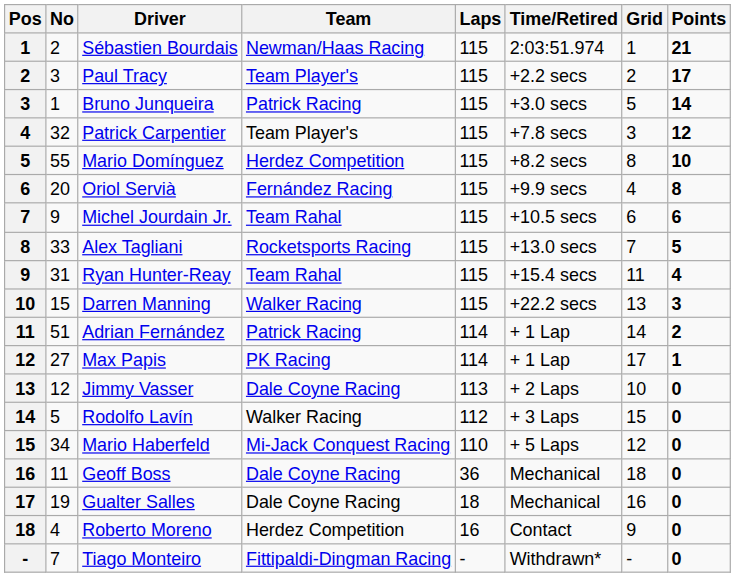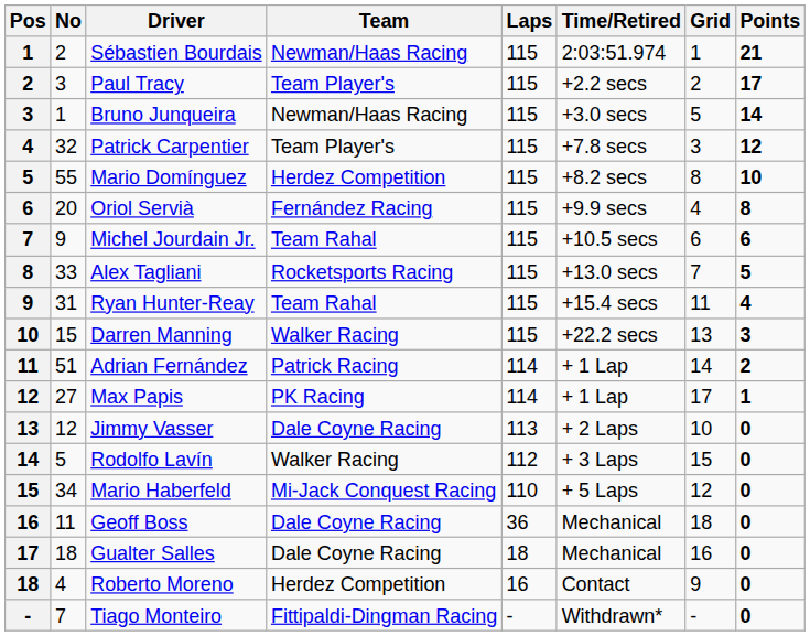 <table class="wikitable" style="font-size:95%;">
 <tr>
 <th>Pos</th>
 <th>No</th>
 <th>Driver</th>
 <th>Team</th>
 <th>Laps</th>
 <th>Time/Retired</th>
 <th>Grid</th>
 <th>Points</th>
 </tr>
 <tr>
 <th>1</th>
 <td>2</td>
 <td> <a href='#'>Sébastien Bourdais</a></td>
 <td><a href='#'>Newman/Haas Racing</a></td>
 <td>115</td>
 <td>2:03:51.974</td>
 <td>1</td>
 <td><strong>21</strong></td>
 </tr>
 <tr>
 <th>2</th>
 <td>3</td>
 <td> <a href='#'>Paul Tracy</a></td>
 <td><a href='#'>Team Player's</a></td>
 <td>115</td>
 <td>+2.2 secs</td>
 <td>2</td>
 <td><strong>17</strong></td>
 </tr>
 <tr>
 <th>3</th>
 <td>1</td>
 <td> <a href='#'>Bruno Junqueira</a></td>
-<td><a href='#'>Patrick Racing</a></td>
+<td>Newman/Haas Racing</td>
 <td>115</td>
 <td>+3.0 secs</td>
 <td>5</td>
 <td><strong>14</strong></td>
 </tr>
 <tr>
 <th>4</th>
 <td>32</td>
 <td> <a href='#'>Patrick Carpentier</a></td>
 <td>Team Player's</td>
 <td>115</td>
 <td>+7.8 secs</td>
 <td>3</td>
 <td><strong>12</strong></td>
 </tr>
 <tr>
 <th>5</th>
 <td>55</td>
 <td> <a href='#'>Mario Domínguez</a></td>
 <td><a href='#'>Herdez Competition</a></td>
 <td>115</td>
 <td>+8.2 secs</td>
 <td>8</td>
 <td><strong>10</strong></td>
 </tr>
 <tr>
 <th>6</th>
 <td>20</td>
 <td> <a href='#'>Oriol Servià</a></td>
 <td><a href='#'>Fernández Racing</a></td>
 <td>115</td>
 <td>+9.9 secs</td>
 <td>4</td>
 <td><strong>8</strong></td>
 </tr>
 <tr>
 <th>7</th>
 <td>9</td>
 <td> <a href='#'>Michel Jourdain Jr.</a></td>
 <td><a href='#'>Team Rahal</a></td>
 <td>115</td>
 <td>+10.5 secs</td>
 <td>6</td>
 <td><strong>6</strong></td>
 </tr>
 <tr>
 <th>8</th>
 <td>33</td>
 <td> <a href='#'>Alex Tagliani</a></td>
 <td><a href='#'>Rocketsports Racing</a></td>
 <td>115</td>
 <td>+13.0 secs</td>
 <td>7</td>
 <td><strong>5</strong></td>
 </tr>
 <tr>
 <th>9</th>
 <td>31</td>
 <td> <a href='#'>Ryan Hunter-Reay</a></td>
 <td><a href='#'>Team Rahal</a></td>
 <td>115</td>
 <td>+15.4 secs</td>
 <td>11</td>
 <td><strong>4</strong></td>
 </tr>
 <tr>
 <th>10</th>
 <td>15</td>
 <td> <a href='#'>Darren Manning</a></td>
 <td><a href='#'>Walker Racing</a></td>
 <td>115</td>
 <td>+22.2 secs</td>
 <td>13</td>
 <td><strong>3</strong></td>
 </tr>
 <tr>
 <th>11</th>
 <td>51</td>
 <td> <a href='#'>Adrian Fernández</a></td>
 <td><a href='#'>Patrick Racing</a></td>
 <td>114</td>
 <td>+ 1 Lap</td>
 <td>14</td>
 <td><strong>2</strong></td>
 </tr>
 <tr>
 <th>12</th>
 <td>27</td>
 <td> <a href='#'>Max Papis</a></td>
 <td><a href='#'>PK Racing</a></td>
 <td>114</td>
 <td>+ 1 Lap</td>
 <td>17</td>
 <td><strong>1</strong></td>
 </tr>
 <tr>
 <th>13</th>
 <td>12</td>
 <td> <a href='#'>Jimmy Vasser</a></td>
 <td><a href='#'>Dale Coyne Racing</a></td>
 <td>113</td>
 <td>+ 2 Laps</td>
 <td>10</td>
 <td><strong>0</strong></td>
 </tr>
 <tr>
 <th>14</th>
 <td>5</td>
 <td> <a href='#'>Rodolfo Lavín</a></td>
 <td>Walker Racing</td>
 <td>112</td>
 <td>+ 3 Laps</td>
 <td>15</td>
 <td><strong>0</strong></td>
 </tr>
 <tr>
 <th>15</th>
 <td>34</td>
 <td> <a href='#'>Mario Haberfeld</a></td>
 <td><a href='#'>Mi-Jack Conquest Racing</a></td>
 <td>110</td>
 <td>+ 5 Laps</td>
 <td>12</td>
 <td><strong>0</strong></td>
 </tr>
 <tr>
 <th>16</th>
 <td>11</td>
 <td> <a href='#'>Geoff Boss</a></td>
 <td><a href='#'>Dale Coyne Racing</a></td>
 <td>36</td>
 <td>Mechanical</td>
 <td>18</td>
 <td><strong>0</strong></td>
 </tr>
 <tr>
 <th>17</th>
-<td>19</td>
+<td>18</td>
 <td> <a href='#'>Gualter Salles</a></td>
 <td>Dale Coyne Racing</td>
 <td>18</td>
 <td>Mechanical</td>
 <td>16</td>
 <td><strong>0</strong></td>
 </tr>
 <tr>
 <th>18</th>
 <td>4</td>
 <td> <a href='#'>Roberto Moreno</a></td>
 <td>Herdez Competition</td>
 <td>16</td>
 <td>Contact</td>
 <td>9</td>
 <td><strong>0</strong></td>
 </tr>
 <tr>
 <th>-</th>
 <td>7</td>
 <td> <a href='#'>Tiago Monteiro</a></td>
 <td><a href='#'>Fittipaldi-Dingman Racing</a></td>
 <td>-</td>
 <td>Withdrawn*</td>
 <td>-</td>
 <td><strong>0</strong></td>
 </tr>
 </table>
